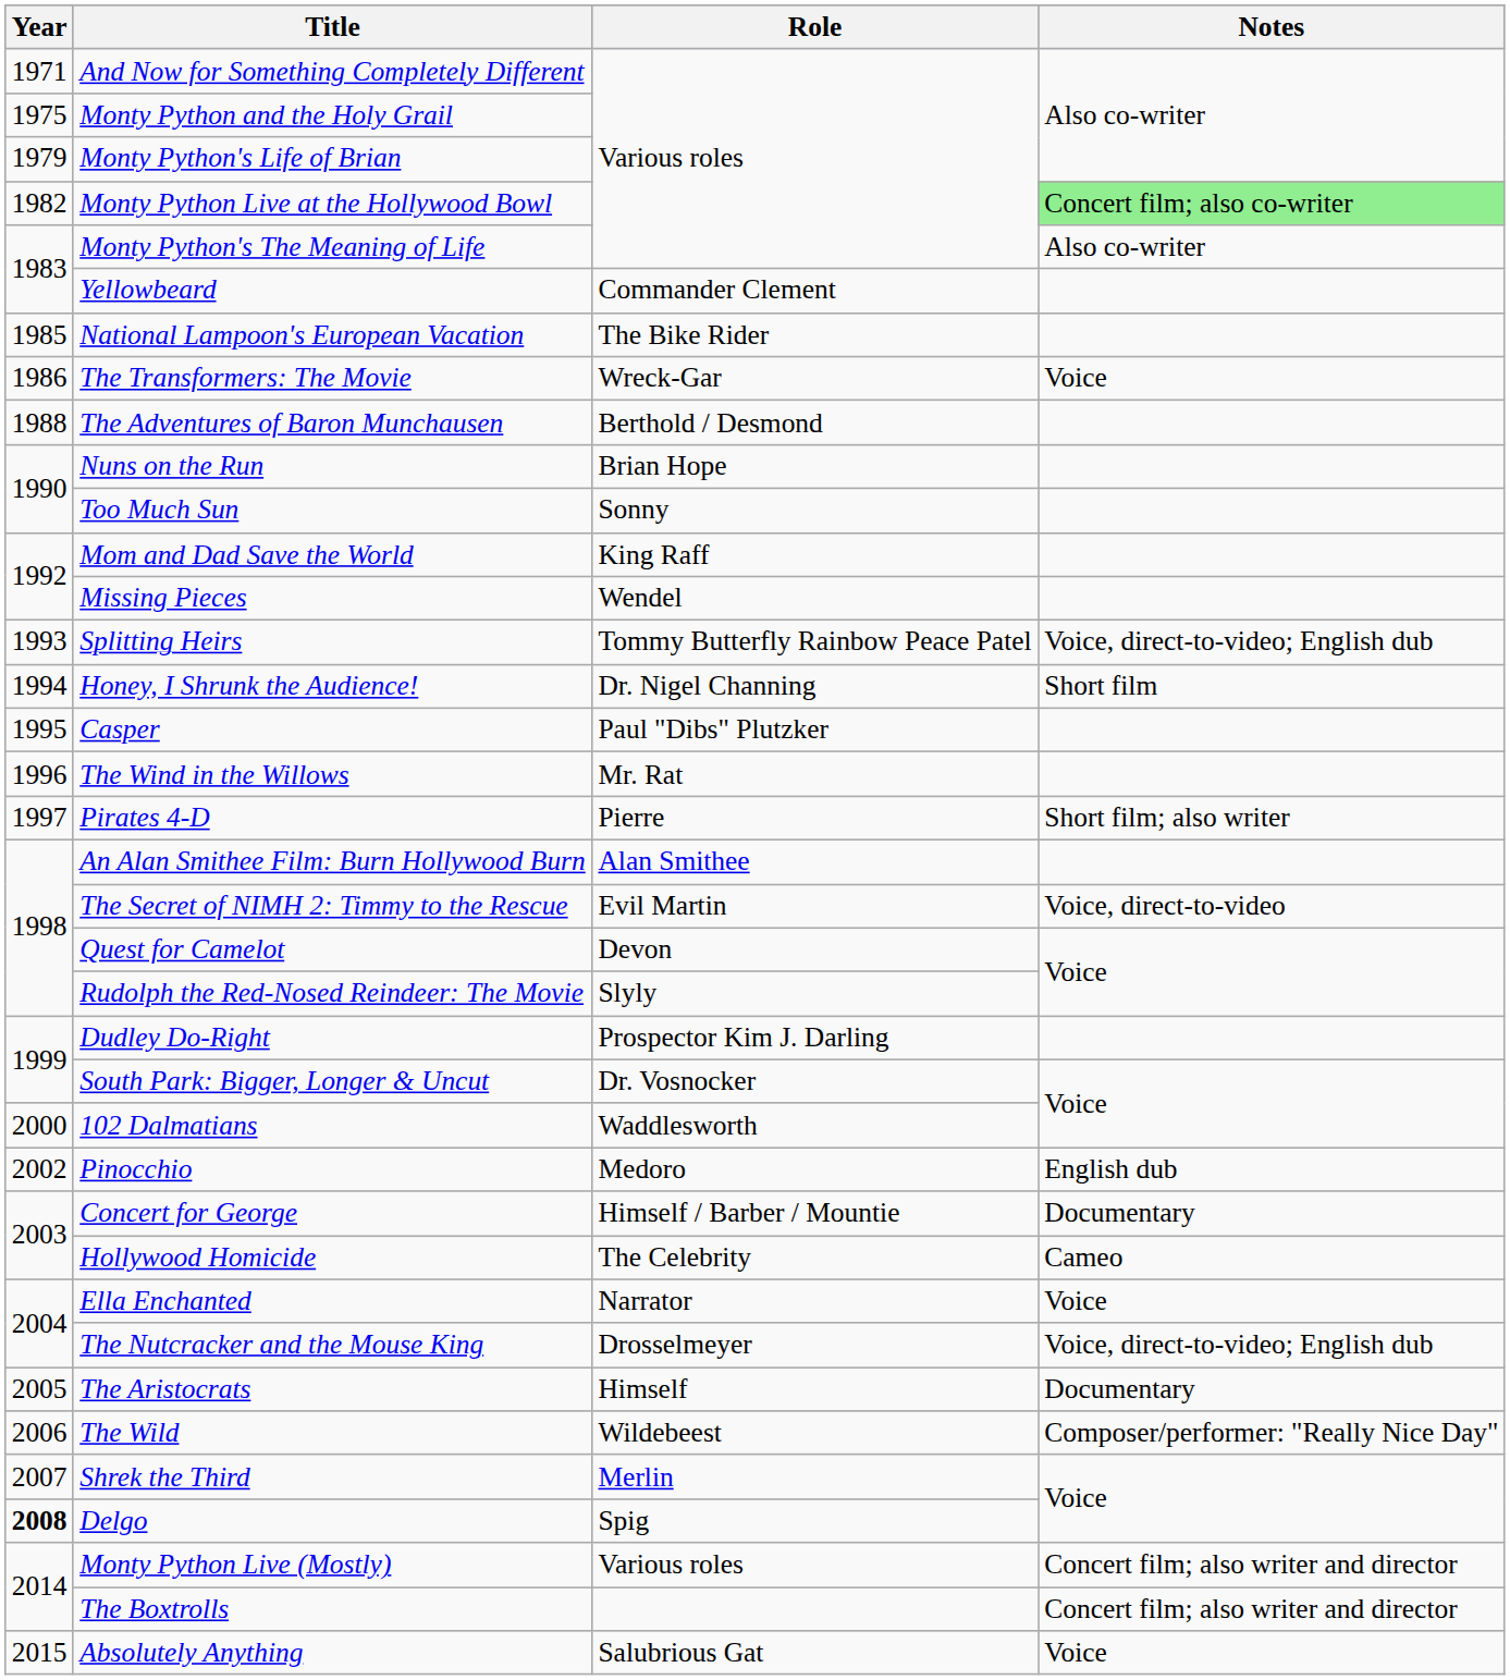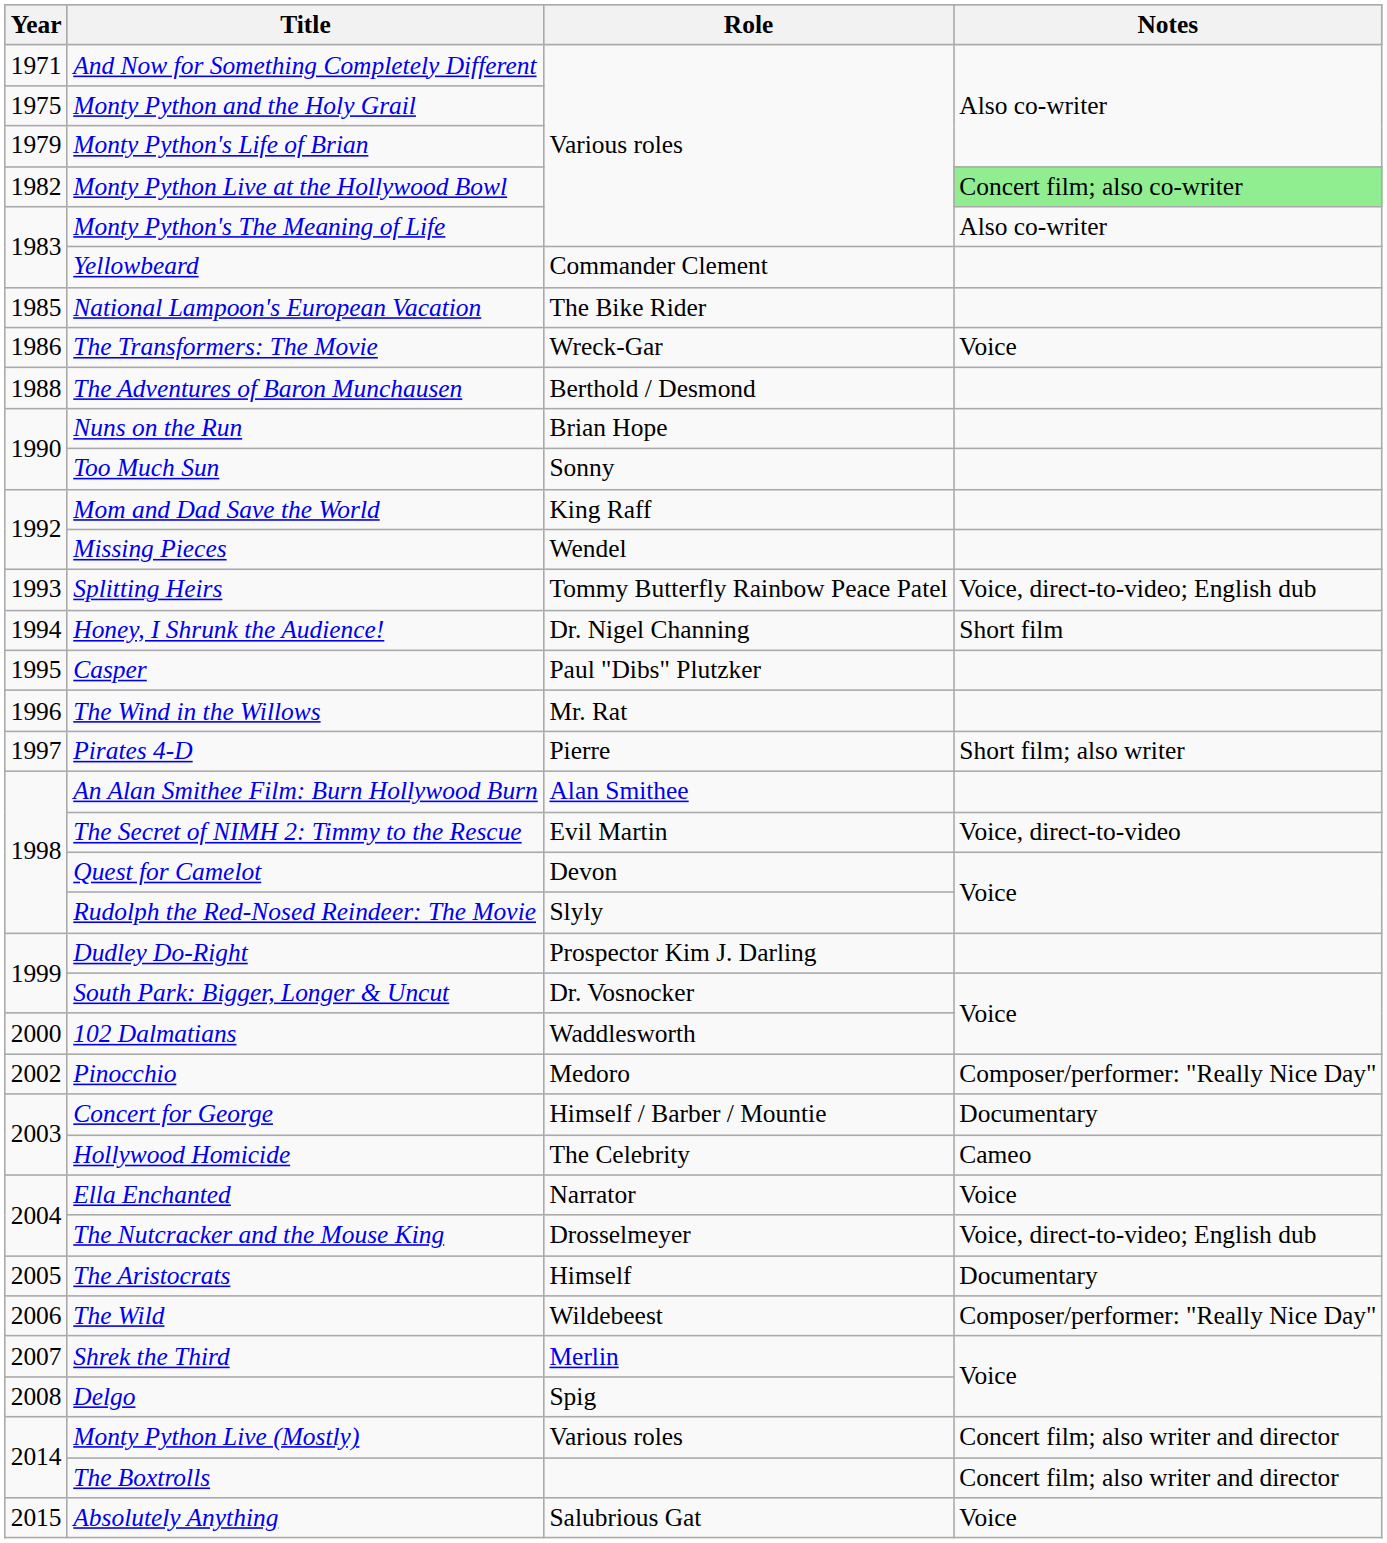 <table class="wikitable sortable">
 <tr style="background:#b0c4de; text-align:center;">
 <th>Year</th>
 <th>Title</th>
 <th>Role</th>
 <th>Notes</th>
 </tr>
 <tr>
 <td>1971</td>
 <td><em><a href='#'>And Now for Something Completely Different</a></em></td>
 <td rowspan="5">Various roles</td>
 <td rowspan="3">Also co-writer</td>
 </tr>
 <tr>
 <td>1975</td>
 <td><em><a href='#'>Monty Python and the Holy Grail</a></em></td>
 </tr>
 <tr>
 <td>1979</td>
 <td><em><a href='#'>Monty Python's Life of Brian</a></em></td>
 </tr>
 <tr>
 <td>1982</td>
 <td><em><a href='#'>Monty Python Live at the Hollywood Bowl</a></em></td>
 <td style="background: lightgreen;">Concert film; also co-writer</td>
 </tr>
 <tr>
 <td rowspan="2">1983</td>
 <td><em><a href='#'>Monty Python's The Meaning of Life</a></em></td>
 <td>Also co-writer</td>
 </tr>
 <tr>
 <td><em><a href='#'>Yellowbeard</a></em></td>
 <td>Commander Clement</td>
 <td></td>
 </tr>
 <tr>
 <td>1985</td>
 <td><em><a href='#'>National Lampoon's European Vacation</a></em></td>
 <td>The Bike Rider</td>
 <td></td>
 </tr>
 <tr>
 <td>1986</td>
 <td><em><a href='#'>The Transformers: The Movie</a></em></td>
 <td>Wreck-Gar</td>
 <td>Voice</td>
 </tr>
 <tr>
 <td>1988</td>
 <td><em><a href='#'>The Adventures of Baron Munchausen</a></em></td>
 <td>Berthold / Desmond</td>
 <td></td>
 </tr>
 <tr>
 <td rowspan="2">1990</td>
 <td><em><a href='#'>Nuns on the Run</a></em></td>
 <td>Brian Hope</td>
 <td></td>
 </tr>
 <tr>
 <td><em><a href='#'>Too Much Sun</a></em></td>
 <td>Sonny</td>
 <td></td>
 </tr>
 <tr>
 <td rowspan="2">1992</td>
 <td><em><a href='#'>Mom and Dad Save the World</a></em></td>
 <td>King Raff</td>
 <td></td>
 </tr>
 <tr>
 <td><em><a href='#'>Missing Pieces</a></em></td>
 <td>Wendel</td>
 <td></td>
 </tr>
 <tr>
 <td>1993</td>
 <td><em><a href='#'>Splitting Heirs</a></em></td>
 <td>Tommy Butterfly Rainbow Peace Patel</td>
 <td>Voice, direct-to-video; English dub</td>
 </tr>
 <tr>
 <td>1994</td>
 <td><em><a href='#'>Honey, I Shrunk the Audience!</a></em></td>
 <td>Dr. Nigel Channing</td>
 <td>Short film</td>
 </tr>
 <tr>
 <td>1995</td>
 <td><em><a href='#'>Casper</a></em></td>
 <td>Paul "Dibs" Plutzker</td>
 <td></td>
 </tr>
 <tr>
 <td>1996</td>
 <td><em><a href='#'>The Wind in the Willows</a></em></td>
 <td>Mr. Rat</td>
 <td></td>
 </tr>
 <tr>
 <td>1997</td>
 <td><em><a href='#'>Pirates 4-D</a></em></td>
 <td>Pierre</td>
 <td>Short film; also writer</td>
 </tr>
 <tr>
 <td rowspan="4">1998</td>
 <td><em><a href='#'>An Alan Smithee Film: Burn Hollywood Burn</a></em></td>
 <td><a href='#'>Alan Smithee</a></td>
 <td></td>
 </tr>
 <tr>
 <td><em><a href='#'>The Secret of NIMH 2: Timmy to the Rescue</a></em></td>
 <td>Evil Martin</td>
 <td>Voice, direct-to-video</td>
 </tr>
 <tr>
 <td><em><a href='#'>Quest for Camelot</a></em></td>
 <td>Devon</td>
 <td rowspan="2">Voice</td>
 </tr>
 <tr>
 <td><em><a href='#'>Rudolph the Red-Nosed Reindeer: The Movie</a></em></td>
 <td>Slyly</td>
 </tr>
 <tr>
 <td rowspan="2">1999</td>
 <td><em><a href='#'>Dudley Do-Right</a></em></td>
 <td>Prospector Kim J. Darling</td>
 <td></td>
 </tr>
 <tr>
 <td><em><a href='#'>South Park: Bigger, Longer & Uncut</a></em></td>
 <td>Dr. Vosnocker</td>
 <td rowspan="2">Voice</td>
 </tr>
 <tr>
 <td>2000</td>
 <td><em><a href='#'>102 Dalmatians</a></em></td>
 <td>Waddlesworth</td>
 </tr>
 <tr>
 <td>2002</td>
 <td><em><a href='#'>Pinocchio</a></em></td>
 <td>Medoro</td>
-<td>English dub</td>
+<td>Composer/performer: "Really Nice Day"</td>
 </tr>
 <tr>
 <td rowspan="2">2003</td>
 <td><em><a href='#'>Concert for George</a></em></td>
 <td>Himself / Barber / Mountie</td>
 <td>Documentary</td>
 </tr>
 <tr>
 <td><em><a href='#'>Hollywood Homicide</a></em></td>
 <td>The Celebrity</td>
 <td>Cameo</td>
 </tr>
 <tr>
 <td rowspan="2">2004</td>
 <td><em><a href='#'>Ella Enchanted</a></em></td>
 <td>Narrator</td>
 <td>Voice</td>
 </tr>
 <tr>
 <td><em><a href='#'>The Nutcracker and the Mouse King</a></em></td>
 <td>Drosselmeyer</td>
 <td>Voice, direct-to-video; English dub</td>
 </tr>
 <tr>
 <td>2005</td>
 <td><em><a href='#'>The Aristocrats</a></em></td>
 <td>Himself</td>
 <td>Documentary</td>
 </tr>
 <tr>
 <td>2006</td>
 <td><em><a href='#'>The Wild</a></em></td>
 <td>Wildebeest</td>
 <td>Composer/performer: "Really Nice Day"</td>
 </tr>
 <tr>
 <td>2007</td>
 <td><em><a href='#'>Shrek the Third</a></em></td>
 <td><a href='#'>Merlin</a></td>
 <td rowspan="2">Voice</td>
 </tr>
 <tr>
-<td><strong>2008</strong></td>
+<td>2008</td>
 <td><em><a href='#'>Delgo</a></em></td>
 <td>Spig</td>
 </tr>
 <tr>
 <td rowspan="2">2014</td>
 <td><em><a href='#'>Monty Python Live (Mostly)</a></em></td>
 <td>Various roles</td>
 <td>Concert film; also writer and director</td>
 </tr>
 <tr>
 <td><em><a href='#'>The Boxtrolls</a></em></td>
 <td></td>
 <td>Concert film; also writer and director</td>
 </tr>
 <tr>
 <td>2015</td>
 <td><em><a href='#'>Absolutely Anything</a></em></td>
 <td>Salubrious Gat</td>
 <td>Voice</td>
 </tr>
 </table>
